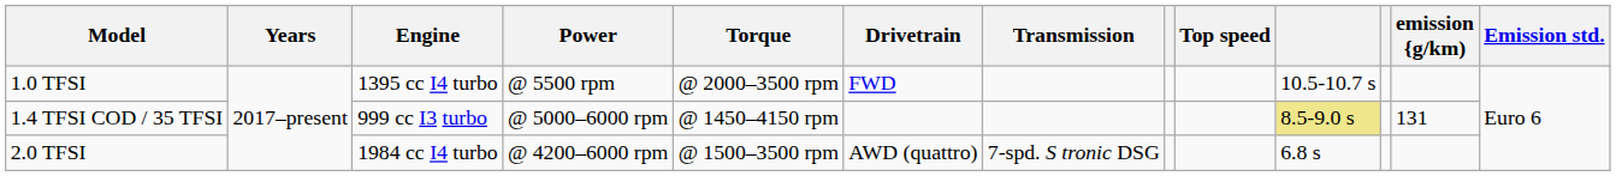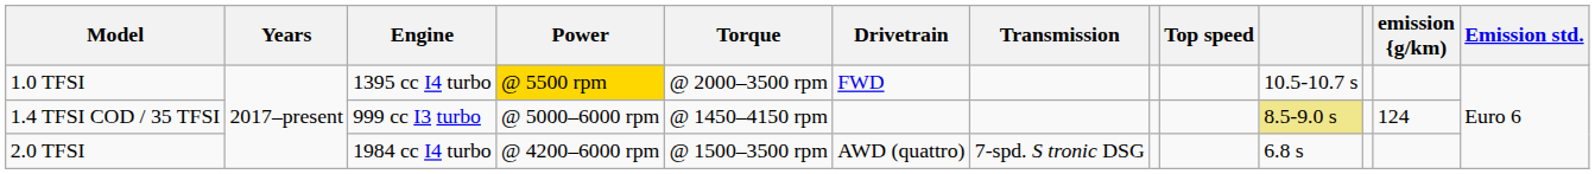 <table class="wikitable" style="font-size: 90%">
 <tr>
 <th>Model</th>
 <th>Years</th>
 <th>Engine</th>
 <th>Power</th>
 <th>Torque</th>
 <th>Drivetrain</th>
 <th>Transmission</th>
 <th></th>
 <th>Top speed</th>
 <th></th>
 <th></th>
 <th> emission<br>{g/km)</th>
 <th><a href='#'>Emission std.</a></th>
 </tr>
 <tr>
 <td>1.0 TFSI</td>
 <td rowspan="3">2017–present</td>
 <td>1395 cc <a href='#'>I4</a> turbo</td>
-<td> @ 5500 rpm</td>
+<td style="background: gold;"> @ 5500 rpm</td>
 <td> @ 2000–3500 rpm</td>
 <td><a href='#'>FWD</a></td>
 <td></td>
 <td></td>
 <td></td>
 <td>10.5-10.7 s</td>
 <td></td>
 <td></td>
 <td rowspan="3">Euro 6</td>
 </tr>
 <tr>
 <td>1.4 TFSI COD / 35 TFSI</td>
 <td>999 cc <a href='#'>I3</a> <a href='#'>turbo</a></td>
 <td> @ 5000–6000 rpm</td>
 <td> @ 1450–4150 rpm</td>
 <td></td>
 <td></td>
 <td></td>
 <td></td>
 <td style="background: khaki;">8.5-9.0 s</td>
 <td></td>
-<td>131</td>
+<td>124</td>
 </tr>
 <tr>
 <td>2.0 TFSI</td>
 <td>1984 cc <a href='#'>I4</a> turbo</td>
 <td> @ 4200–6000 rpm</td>
 <td> @ 1500–3500 rpm</td>
 <td>AWD (quattro)</td>
 <td>7-spd. <em>S tronic</em> DSG</td>
 <td></td>
 <td></td>
 <td>6.8 s</td>
 <td></td>
 <td></td>
 </tr>
 </table>
